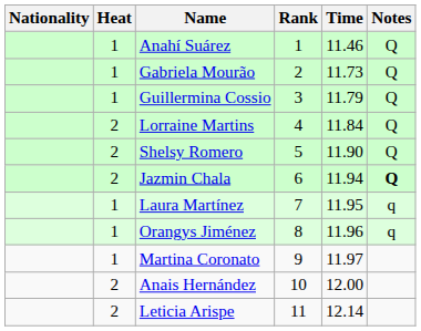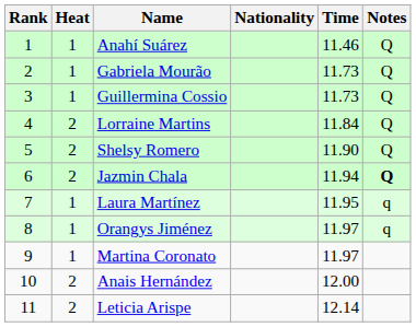 <table class="wikitable sortable" style="text-align:center">
 <tr>
-<th>Nationality</th>
+<th>Rank</th>
 <th>Heat</th>
 <th>Name</th>
-<th>Rank</th>
+<th>Nationality</th>
 <th>Time</th>
 <th>Notes</th>
 </tr>
 <tr bgcolor=ccffcc>
-<td align=left></td>
+<td>1</td>
 <td>1</td>
 <td align=left><a href='#'>Anahí Suárez</a></td>
-<td>1</td>
+<td align=left></td>
 <td>11.46</td>
 <td>Q</td>
 </tr>
 <tr bgcolor=ccffcc>
-<td align=left></td>
+<td>2</td>
 <td>1</td>
 <td align=left><a href='#'>Gabriela Mourão</a></td>
-<td>2</td>
+<td align=left></td>
 <td>11.73</td>
 <td>Q</td>
 </tr>
 <tr bgcolor=ccffcc>
-<td align=left></td>
+<td>3</td>
 <td>1</td>
 <td align=left><a href='#'>Guillermina Cossio</a></td>
-<td>3</td>
-<td>11.79</td>
+<td align=left></td>
+<td>11.73</td>
 <td>Q</td>
 </tr>
 <tr bgcolor=ccffcc>
-<td align=left></td>
+<td>4</td>
 <td>2</td>
 <td align=left><a href='#'>Lorraine Martins</a></td>
-<td>4</td>
+<td align=left></td>
 <td>11.84</td>
 <td>Q</td>
 </tr>
 <tr bgcolor=ccffcc>
-<td align=left></td>
+<td>5</td>
 <td>2</td>
 <td align=left><a href='#'>Shelsy Romero</a></td>
-<td>5</td>
+<td align=left></td>
 <td>11.90</td>
 <td>Q</td>
 </tr>
 <tr bgcolor=ccffcc>
-<td align=left></td>
+<td>6</td>
 <td>2</td>
 <td align=left><a href='#'>Jazmin Chala</a></td>
-<td>6</td>
+<td align=left></td>
 <td>11.94</td>
 <td><strong>Q</strong></td>
 </tr>
 <tr bgcolor=ddffdd>
-<td align=left></td>
+<td>7</td>
 <td>1</td>
 <td align=left><a href='#'>Laura Martínez</a></td>
-<td>7</td>
+<td align=left></td>
 <td>11.95</td>
 <td>q</td>
 </tr>
 <tr bgcolor=ddffdd>
-<td align=left></td>
+<td>8</td>
 <td>1</td>
 <td align=left><a href='#'>Orangys Jiménez</a></td>
-<td>8</td>
-<td>11.96</td>
+<td align=left></td>
+<td>11.97</td>
 <td>q</td>
 </tr>
 <tr>
-<td align=left></td>
+<td>9</td>
 <td>1</td>
 <td align=left><a href='#'>Martina Coronato</a></td>
-<td>9</td>
+<td align=left></td>
 <td>11.97</td>
 <td></td>
 </tr>
 <tr>
-<td align=left></td>
+<td>10</td>
 <td>2</td>
 <td align=left><a href='#'>Anais Hernández</a></td>
-<td>10</td>
+<td align=left></td>
 <td>12.00</td>
 <td></td>
 </tr>
 <tr>
-<td align=left></td>
+<td>11</td>
 <td>2</td>
 <td align=left><a href='#'>Leticia Arispe</a></td>
-<td>11</td>
+<td align=left></td>
 <td>12.14</td>
 <td></td>
 </tr>
 </table>
